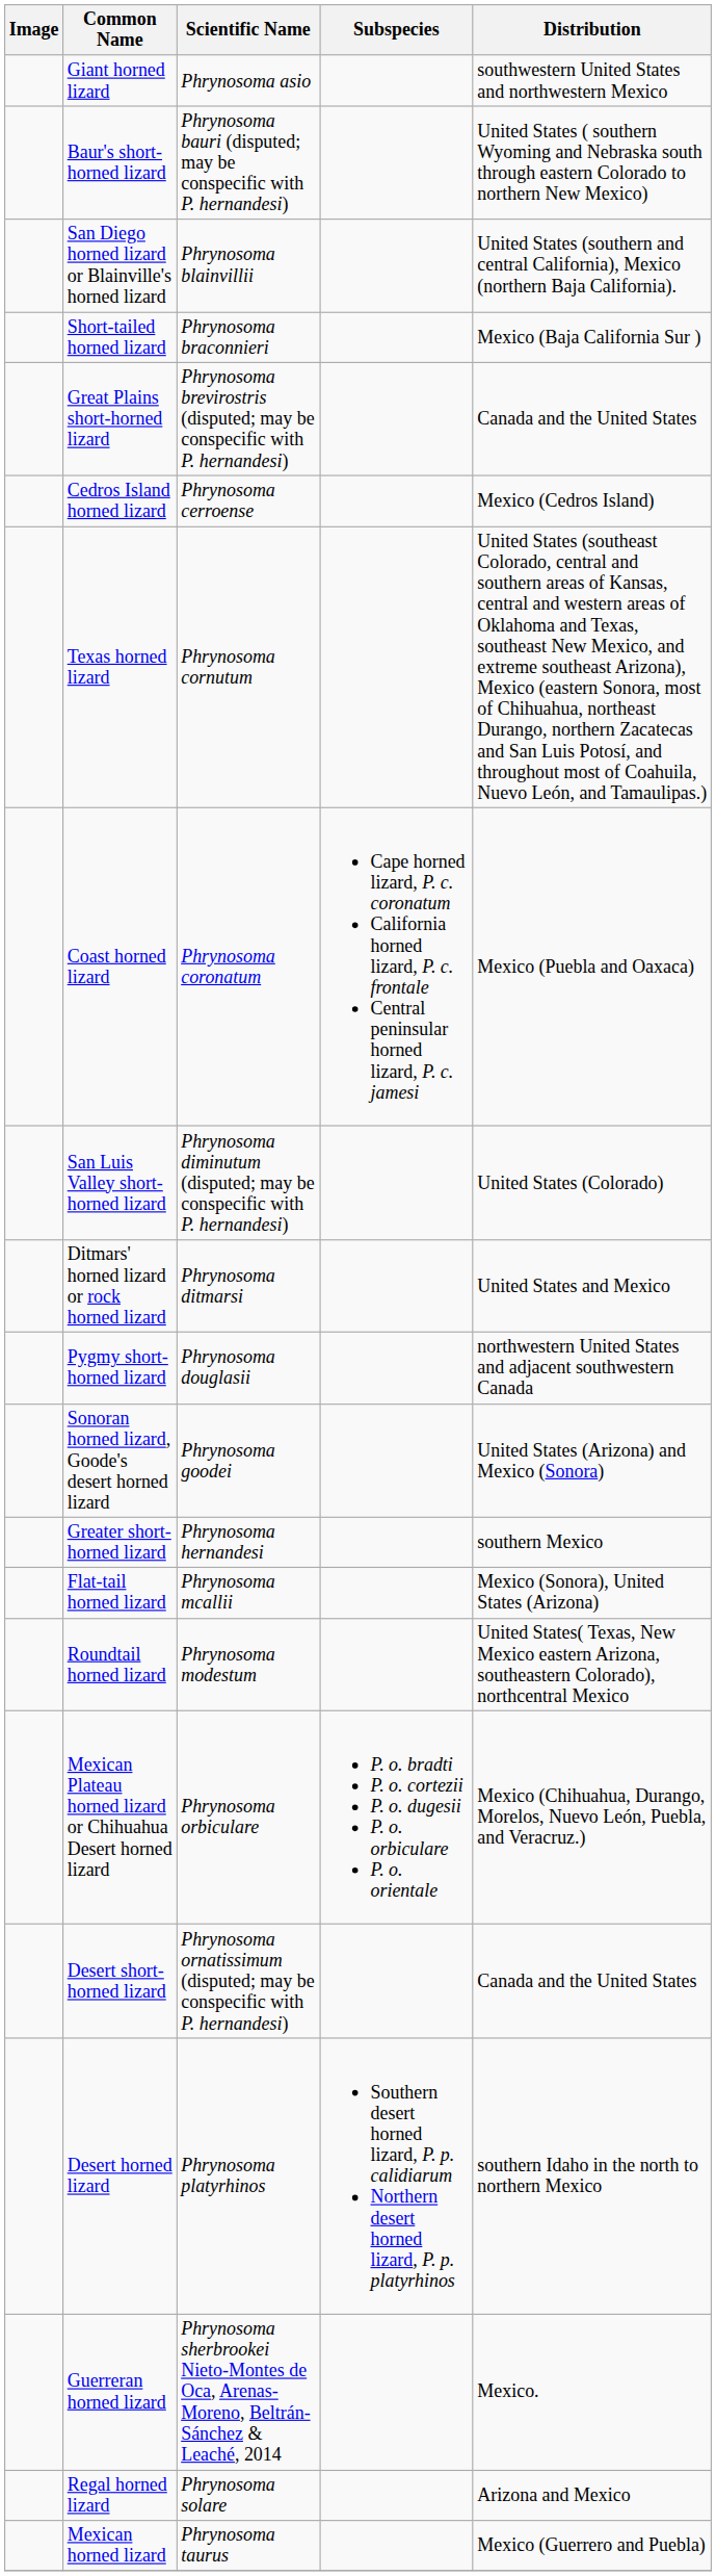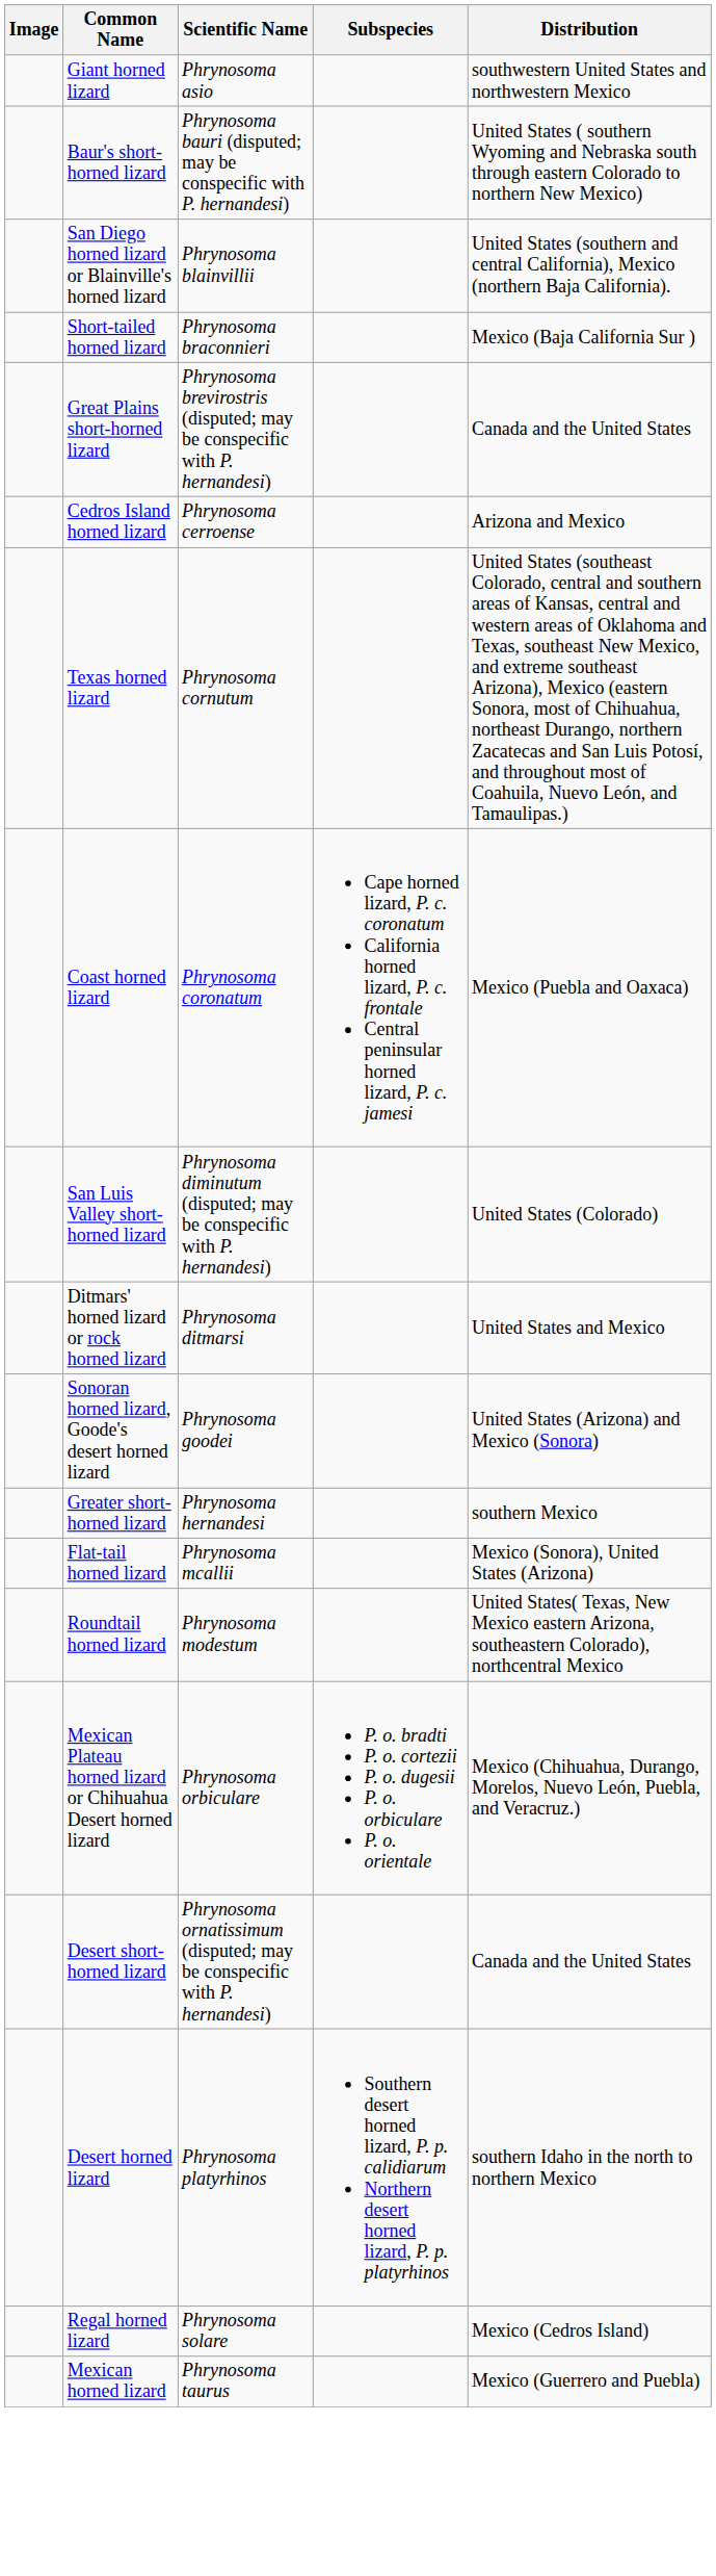 <table class="wikitable">
 <tr>
 <th>Image</th>
 <th>Common Name</th>
 <th>Scientific Name</th>
 <th>Subspecies</th>
 <th>Distribution</th>
 </tr>
 <tr>
 <td></td>
 <td><a href='#'>Giant horned lizard</a></td>
 <td><em>Phrynosoma asio</em> </td>
 <td></td>
 <td>southwestern United States and northwestern Mexico</td>
 </tr>
 <tr>
 <td></td>
 <td><a href='#'>Baur's short-horned lizard</a></td>
 <td><em>Phrynosoma bauri</em>  (disputed; may be conspecific with <em>P. hernandesi</em>)</td>
 <td></td>
 <td>United States ( southern Wyoming and Nebraska south through eastern Colorado to northern New Mexico)</td>
 </tr>
 <tr>
 <td></td>
 <td><a href='#'>San Diego horned lizard</a> or Blainville's horned lizard</td>
 <td><em>Phrynosoma blainvillii</em> </td>
 <td></td>
 <td>United States (southern and central California), Mexico (northern Baja California).</td>
 </tr>
 <tr>
 <td></td>
 <td><a href='#'>Short-tailed horned lizard</a></td>
 <td><em>Phrynosoma braconnieri</em> </td>
 <td></td>
 <td>Mexico (Baja California Sur )</td>
 </tr>
 <tr>
 <td></td>
 <td><a href='#'>Great Plains short-horned lizard</a></td>
 <td><em>Phrynosoma brevirostris</em>  (disputed; may be conspecific with <em>P. hernandesi</em>)</td>
 <td></td>
 <td>Canada and the United States</td>
 </tr>
 <tr>
 <td></td>
 <td><a href='#'>Cedros Island horned lizard</a></td>
 <td><em>Phrynosoma cerroense</em> </td>
 <td></td>
-<td>Mexico (Cedros Island)</td>
+<td>Arizona and Mexico</td>
 </tr>
 <tr>
 <td></td>
 <td><a href='#'>Texas horned lizard</a></td>
 <td><em>Phrynosoma cornutum</em> </td>
 <td></td>
 <td>United States (southeast Colorado, central and southern areas of Kansas, central and western areas of Oklahoma and Texas, southeast New Mexico, and extreme southeast Arizona), Mexico (eastern Sonora, most of Chihuahua, northeast Durango, northern Zacatecas and San Luis Potosí, and throughout most of Coahuila, Nuevo León, and Tamaulipas.)</td>
 </tr>
 <tr>
 <td></td>
 <td><a href='#'>Coast horned lizard</a></td>
 <td><em><a href='#'>Phrynosoma coronatum</a></em> </td>
 <td><br><ul><li>Cape horned lizard, <em>P. c. coronatum</em> </li><li>California horned lizard, <em>P. c. frontale</em> </li><li>Central peninsular horned lizard, <em>P. c. jamesi</em> </li></ul></td>
 <td>Mexico (Puebla and Oaxaca)</td>
 </tr>
 <tr>
 <td></td>
 <td><a href='#'>San Luis Valley short-horned lizard</a></td>
 <td><em>Phrynosoma diminutum</em>  (disputed; may be conspecific with <em>P. hernandesi</em>)</td>
 <td></td>
 <td>United States (Colorado)</td>
 </tr>
 <tr>
 <td></td>
 <td>Ditmars' horned lizard or <a href='#'>rock horned lizard</a></td>
 <td><em>Phrynosoma ditmarsi</em> </td>
 <td></td>
 <td>United States and Mexico</td>
-</tr>
-<tr>
-<td></td>
-<td><a href='#'>Pygmy short-horned lizard</a></td>
-<td><em>Phrynosoma douglasii</em> </td>
-<td></td>
-<td>northwestern United States and adjacent southwestern Canada</td>
 </tr>
 <tr>
 <td></td>
 <td><a href='#'>Sonoran horned lizard</a>, Goode's desert horned lizard</td>
 <td><em>Phrynosoma goodei</em> </td>
 <td></td>
 <td>United States (Arizona) and Mexico (<a href='#'>Sonora</a>)</td>
 </tr>
 <tr>
 <td></td>
 <td><a href='#'>Greater short-horned lizard</a></td>
 <td><em>Phrynosoma hernandesi</em> </td>
 <td></td>
 <td>southern Mexico</td>
 </tr>
 <tr>
 <td></td>
 <td><a href='#'>Flat-tail horned lizard</a></td>
 <td><em>Phrynosoma mcallii</em> </td>
 <td></td>
 <td>Mexico (Sonora), United States (Arizona)</td>
 </tr>
 <tr>
 <td></td>
 <td><a href='#'>Roundtail horned lizard</a></td>
 <td><em>Phrynosoma modestum</em> </td>
 <td></td>
 <td>United States( Texas, New Mexico eastern Arizona, southeastern Colorado), northcentral Mexico</td>
 </tr>
 <tr>
 <td></td>
 <td><a href='#'>Mexican Plateau horned lizard</a> or Chihuahua Desert horned lizard</td>
 <td><em>Phrynosoma orbiculare</em> </td>
 <td><br><ul><li><em>P. o. bradti</em> </li><li><em>P. o. cortezii</em> </li><li><em>P. o. dugesii</em> </li><li><em>P. o. orbiculare</em> </li><li><em>P. o. orientale</em> </li></ul></td>
 <td>Mexico (Chihuahua, Durango, Morelos, Nuevo León, Puebla, and Veracruz.)</td>
 </tr>
 <tr>
 <td></td>
 <td><a href='#'>Desert short-horned lizard</a></td>
 <td><em>Phrynosoma ornatissimum</em>  (disputed; may be conspecific with <em>P. hernandesi</em>)</td>
 <td></td>
 <td>Canada and the United States</td>
 </tr>
 <tr>
 <td></td>
 <td><a href='#'>Desert horned lizard</a></td>
 <td><em>Phrynosoma platyrhinos</em> </td>
 <td><br><ul><li>Southern desert horned lizard, <em>P. p. calidiarum</em> </li><li><a href='#'>Northern desert horned lizard</a>, <em>P. p. platyrhinos</em> </li></ul></td>
 <td>southern Idaho in the north to northern Mexico</td>
 </tr>
 <tr>
 <td></td>
-<td><a href='#'>Guerreran horned lizard</a></td>
-<td><em>Phrynosoma sherbrookei</em> <a href='#'>Nieto-Montes de Oca</a>, <a href='#'>Arenas-Moreno</a>, <a href='#'>Beltrán-Sánchez</a> & <a href='#'>Leaché</a>, 2014</td>
-<td></td>
-<td>Mexico.</td>
-</tr>
-<tr>
-<td></td>
 <td><a href='#'>Regal horned lizard</a></td>
 <td><em>Phrynosoma solare</em> </td>
 <td></td>
-<td>Arizona and Mexico</td>
+<td>Mexico (Cedros Island)</td>
 </tr>
 <tr>
 <td></td>
 <td><a href='#'>Mexican horned lizard</a></td>
 <td><em>Phrynosoma taurus</em> </td>
 <td></td>
 <td>Mexico (Guerrero and Puebla)</td>
 </tr>
 <tr>
 </tr>
 </table>
